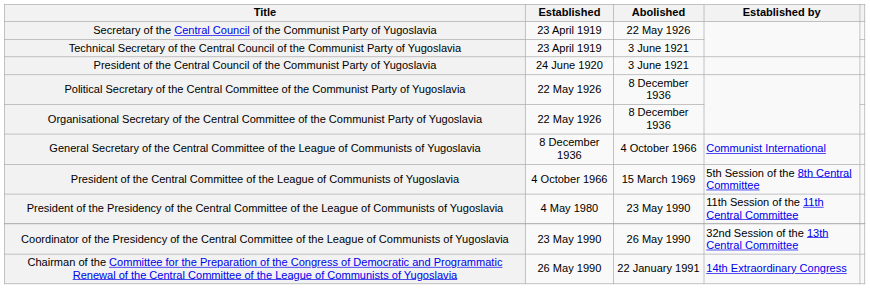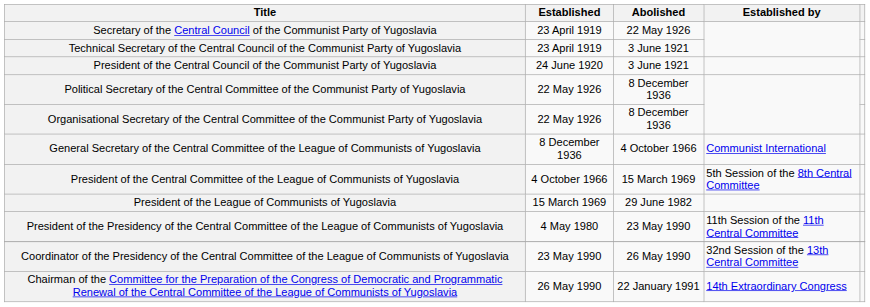 <table class="wikitable plainrowheaders sortable">
 <tr>
 <th scope=col>Title</th>
 <th scope=col>Established</th>
 <th scope=col>Abolished</th>
 <th scope=col>Established by</th>
 <th scope=col class="unsortable"></th>
 </tr>
 <tr>
 <th scope="row" style="font-weight:normal;">Secretary of the <a href='#'>Central Council</a> of the Communist Party of Yugoslavia<br> </th>
 <td align="center">23 April 1919</td>
 <td align="center">22 May 1926</td>
 <td rowspan="2"></td>
 <td align="center"></td>
 </tr>
 <tr>
 <th scope="row" style="font-weight:normal;">Technical Secretary of the Central Council of the Communist Party of Yugoslavia<br> </th>
 <td align="center">23 April 1919</td>
 <td align="center">3 June 1921</td>
 <td align="center"></td>
 </tr>
 <tr>
 <th align="left" scope="row" style="font-weight:normal;">President of the Central Council of the Communist Party of Yugoslavia <br> </th>
 <td align="center">24 June 1920</td>
 <td align="center">3 June 1921</td>
 <td></td>
 <td align="center"></td>
 </tr>
 <tr>
 <th scope="row" style="font-weight:normal;">Political Secretary of the Central Committee of the Communist Party of Yugoslavia <br> </th>
 <td align="center">22 May 1926</td>
 <td align="center">8 December 1936</td>
 <td rowspan="2"></td>
 <td align="center"></td>
 </tr>
 <tr>
 <th scope="row" style="font-weight:normal;">Organisational Secretary of the Central Committee of the Communist Party of Yugoslavia <br> </th>
 <td align="center">22 May 1926</td>
 <td align="center">8 December 1936</td>
 <td align="center"></td>
 </tr>
 <tr>
 <th scope="row" style="font-weight:normal;">General Secretary of the Central Committee of the League of Communists of Yugoslavia <br> </th>
 <td align="center">8 December 1936</td>
 <td align="center">4 October 1966</td>
 <td><a href='#'>Communist International</a></td>
 <td align="center"></td>
 </tr>
 <tr>
 <th scope="row" style="font-weight:normal;">President of the Central Committee of the League of Communists of Yugoslavia <br> </th>
 <td align="center">4 October 1966</td>
 <td align="center">15 March 1969</td>
 <td>5th Session of the <a href='#'>8th Central Committee</a></td>
 <td align="center"></td>
 </tr>
 <tr>
+<th scope="row" style="font-weight:normal;">President of the League of Communists of Yugoslavia <br> </th>
+<td align="center">15 March 1969</td>
+<td align="center">29 June 1982</td>
+<td></td>
+<td align="center"></td>
+</tr>
+<tr>
 <th scope="row" style="font-weight:normal;">President of the Presidency of the Central Committee of the League of Communists of Yugoslavia <br> </th>
 <td align="center">4 May 1980</td>
 <td align="center">23 May 1990</td>
 <td>11th Session of the <a href='#'>11th Central Committee</a></td>
 <td align="center"></td>
 </tr>
 <tr>
 </tr>
 <tr>
 <th scope="row" style="font-weight:normal;">Coordinator of the Presidency of the Central Committee of the League of Communists of Yugoslavia <br> </th>
 <td align="center">23 May 1990</td>
 <td align="center">26 May 1990</td>
 <td>32nd Session of the <a href='#'>13th Central Committee</a></td>
 <td align="center"></td>
 </tr>
 <tr>
 <th scope="row" style="font-weight:normal;">Chairman of the <a href='#'>Committee for the Preparation of the Congress of Democratic and Programmatic Renewal of the Central Committee of the League of Communists of Yugoslavia</a><br> </th>
 <td align="center">26 May 1990</td>
 <td align="center">22 January 1991</td>
 <td><a href='#'>14th Extraordinary Congress</a></td>
 <td align="center"></td>
 </tr>
 </table>
